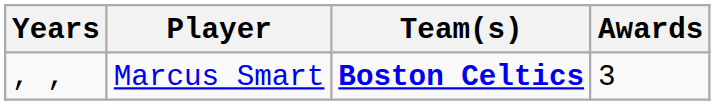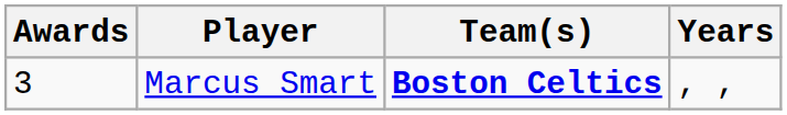 <table class="wikitable">
 <tr>
-<th>Years</th>
+<th>Awards</th>
 <th>Player</th>
 <th>Team(s)</th>
-<th>Awards</th>
+<th>Years</th>
 </tr>
 <tr>
-<td>, , </td>
+<td>3</td>
 <td> <a href='#'>Marcus Smart</a></td>
 <td><strong><a href='#'>Boston Celtics</a></strong></td>
-<td>3</td>
+<td>, , </td>
 </tr>
 </table>
